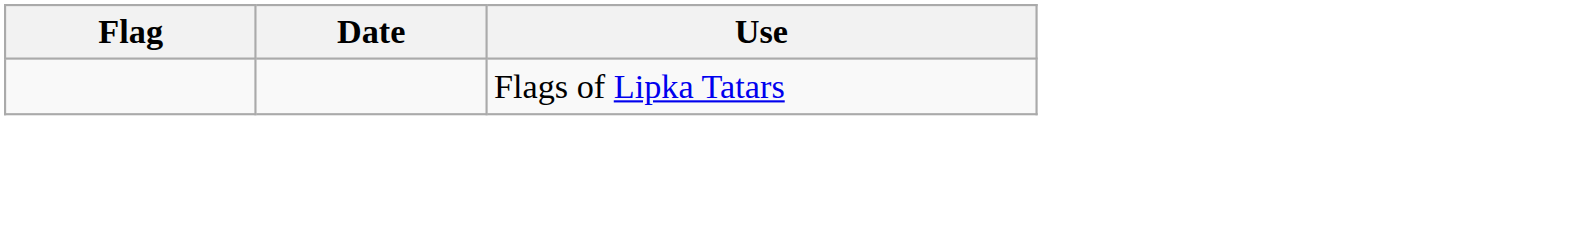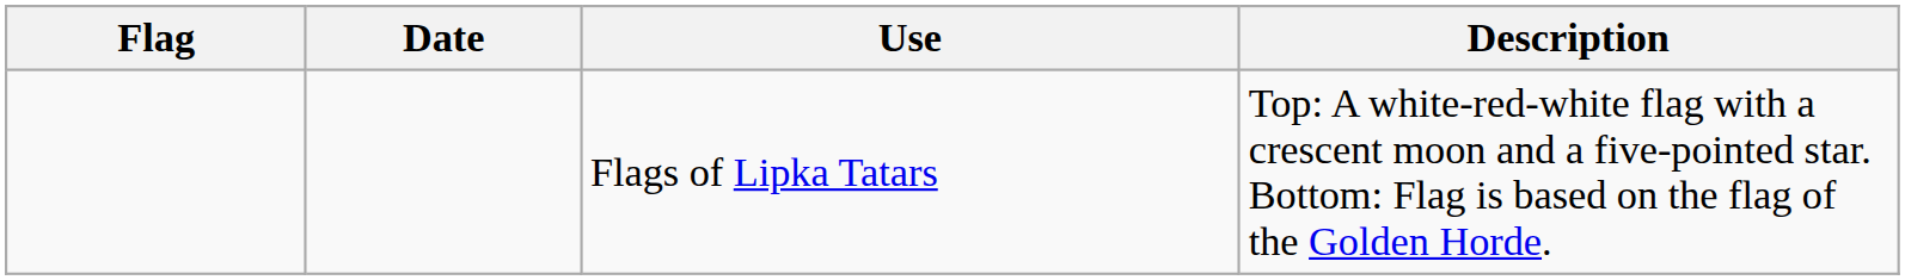 <table class="wikitable">
 <tr>
 <th style="width:110px;">Flag</th>
 <th style="width:100px;">Date</th>
 <th style="width:250px;">Use</th>
+<th style="width:250px;">Description</th>
 </tr>
 <tr>
 <td><br></td>
 <td></td>
 <td>Flags of <a href='#'>Lipka Tatars</a></td>
+<td>Top: A white-red-white flag with a crescent moon and a five-pointed star.<br>Bottom: Flag is based on the flag of the <a href='#'>Golden Horde</a>.</td>
 </tr>
 </table>
